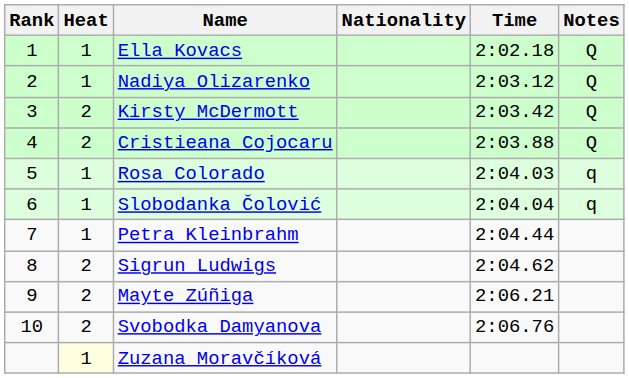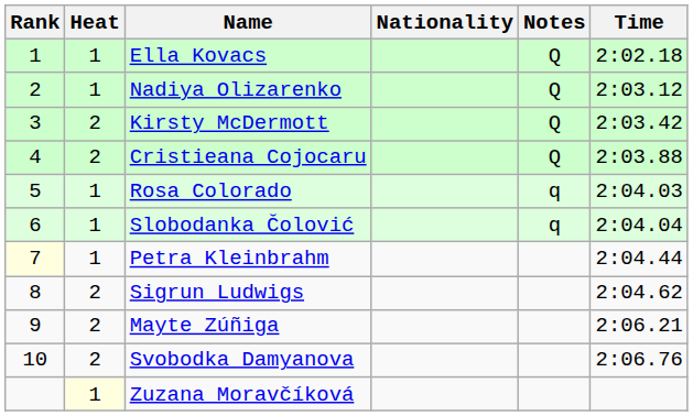 <table class="wikitable sortable" style="text-align:center">
 <tr>
 <th>Rank</th>
 <th>Heat</th>
 <th>Name</th>
 <th>Nationality</th>
+<th>Notes</th>
 <th>Time</th>
-<th>Notes</th>
 </tr>
 <tr bgcolor=ccffcc>
 <td>1</td>
 <td>1</td>
 <td align="left"><a href='#'>Ella Kovacs</a></td>
 <td align=left></td>
+<td>Q</td>
 <td>2:02.18</td>
-<td>Q</td>
 </tr>
 <tr bgcolor=ccffcc>
 <td>2</td>
 <td>1</td>
 <td align="left"><a href='#'>Nadiya Olizarenko</a></td>
 <td align=left></td>
+<td>Q</td>
 <td>2:03.12</td>
-<td>Q</td>
 </tr>
 <tr bgcolor=ccffcc>
 <td>3</td>
 <td>2</td>
 <td align="left"><a href='#'>Kirsty McDermott</a></td>
 <td align=left></td>
+<td>Q</td>
 <td>2:03.42</td>
-<td>Q</td>
 </tr>
 <tr bgcolor=ccffcc>
 <td>4</td>
 <td>2</td>
 <td align="left"><a href='#'>Cristieana Cojocaru</a></td>
 <td align=left></td>
+<td>Q</td>
 <td>2:03.88</td>
-<td>Q</td>
 </tr>
 <tr bgcolor=ddffdd>
 <td>5</td>
 <td>1</td>
 <td align="left"><a href='#'>Rosa Colorado</a></td>
 <td align=left></td>
+<td>q</td>
 <td>2:04.03</td>
-<td>q</td>
 </tr>
 <tr bgcolor=ddffdd>
 <td>6</td>
 <td>1</td>
 <td align="left"><a href='#'>Slobodanka Čolović</a></td>
 <td align=left></td>
+<td>q</td>
 <td>2:04.04</td>
-<td>q</td>
 </tr>
 <tr>
-<td>7</td>
+<td style="background: lightyellow;">7</td>
 <td>1</td>
 <td align="left"><a href='#'>Petra Kleinbrahm</a></td>
 <td align=left></td>
+<td></td>
 <td>2:04.44</td>
-<td></td>
 </tr>
 <tr>
 <td>8</td>
 <td>2</td>
 <td align="left"><a href='#'>Sigrun Ludwigs</a></td>
 <td align=left></td>
+<td></td>
 <td>2:04.62</td>
-<td></td>
 </tr>
 <tr>
 <td>9</td>
 <td>2</td>
 <td align="left"><a href='#'>Mayte Zúñiga</a></td>
 <td align=left></td>
+<td></td>
 <td>2:06.21</td>
-<td></td>
 </tr>
 <tr>
 <td>10</td>
 <td>2</td>
 <td align="left"><a href='#'>Svobodka Damyanova</a></td>
 <td align=left></td>
+<td></td>
 <td>2:06.76</td>
-<td></td>
 </tr>
 <tr>
 <td></td>
 <td style="background: lightyellow;">1</td>
 <td align="left"><a href='#'>Zuzana Moravčíková</a></td>
 <td align=left></td>
 <td></td>
 <td></td>
 </tr>
 </table>
